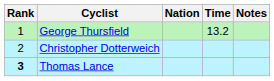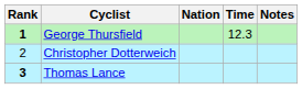 <table class="wikitable sortable" style="text-align:center">
 <tr>
 <th>Rank</th>
 <th>Cyclist</th>
 <th>Nation</th>
 <th>Time</th>
 <th>Notes</th>
 </tr>
 <tr bgcolor=bbf3bb>
-<td>1</td>
+<td><strong>1</strong></td>
 <td align=left><a href='#'>George Thursfield</a></td>
 <td align=left></td>
-<td>13.2</td>
+<td>12.3</td>
 <td></td>
 </tr>
 <tr bgcolor=bbf3ff>
 <td>2</td>
 <td align=left><a href='#'>Christopher Dotterweich</a></td>
 <td align=left></td>
 <td></td>
 <td></td>
 </tr>
 <tr bgcolor=bbf3ff>
 <td><strong>3</strong></td>
 <td align=left><a href='#'>Thomas Lance</a></td>
 <td align=left></td>
 <td></td>
 <td></td>
 </tr>
 </table>
